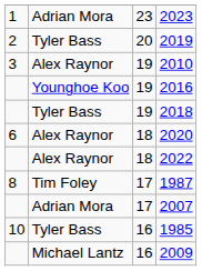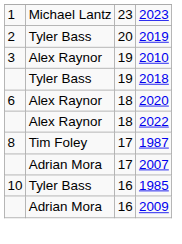 <table class="wikitable">
 <tr>
 </tr>
 <tr>
 <td>1</td>
-<td>Adrian Mora</td>
+<td>Michael Lantz</td>
 <td>23</td>
 <td><a href='#'>2023</a></td>
 </tr>
 <tr>
 <td>2</td>
 <td>Tyler Bass</td>
 <td>20</td>
 <td><a href='#'>2019</a></td>
 </tr>
 <tr>
 <td>3</td>
 <td>Alex Raynor</td>
 <td>19</td>
 <td><a href='#'>2010</a></td>
-</tr>
-<tr>
-<td></td>
-<td><a href='#'>Younghoe Koo</a></td>
-<td>19</td>
-<td><a href='#'>2016</a></td>
 </tr>
 <tr>
 <td></td>
 <td>Tyler Bass</td>
 <td>19</td>
 <td><a href='#'>2018</a></td>
 </tr>
 <tr>
 <td>6</td>
 <td>Alex Raynor</td>
 <td>18</td>
 <td><a href='#'>2020</a></td>
 </tr>
 <tr>
 <td></td>
 <td>Alex Raynor</td>
 <td>18</td>
 <td><a href='#'>2022</a></td>
 </tr>
 <tr>
 <td>8</td>
 <td>Tim Foley</td>
 <td>17</td>
 <td><a href='#'>1987</a></td>
 </tr>
 <tr>
 <td></td>
 <td>Adrian Mora</td>
 <td>17</td>
 <td><a href='#'>2007</a></td>
 </tr>
 <tr>
 <td>10</td>
 <td>Tyler Bass</td>
 <td>16</td>
 <td><a href='#'>1985</a></td>
 </tr>
 <tr>
 <td></td>
-<td>Michael Lantz</td>
+<td>Adrian Mora</td>
 <td>16</td>
 <td><a href='#'>2009</a></td>
 </tr>
 </table>
